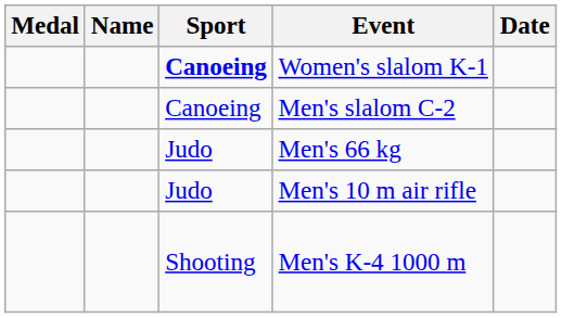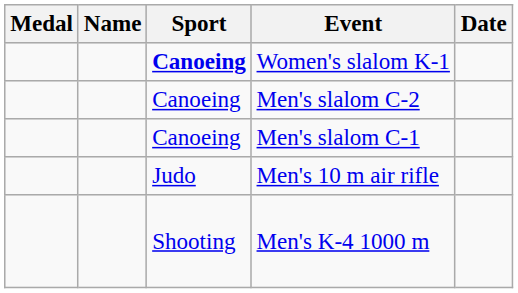 <table class="wikitable sortable" style="font-size:95%">
 <tr>
 <th>Medal</th>
 <th>Name</th>
 <th>Sport</th>
 <th>Event</th>
 <th>Date</th>
 </tr>
 <tr>
 <td></td>
 <td></td>
 <td><strong><a href='#'>Canoeing</a></strong></td>
 <td><a href='#'>Women's slalom K-1</a></td>
 <td></td>
 </tr>
 <tr>
 <td></td>
 <td><br></td>
 <td><a href='#'>Canoeing</a></td>
 <td><a href='#'>Men's slalom C-2</a></td>
 <td></td>
 </tr>
 <tr>
 <td></td>
 <td></td>
-<td><a href='#'>Judo</a></td>
-<td><a href='#'>Men's 66 kg</a></td>
+<td><a href='#'>Canoeing</a></td>
+<td><a href='#'>Men's slalom C-1</a></td>
 <td></td>
 </tr>
 <tr>
 <td></td>
 <td></td>
 <td><a href='#'>Judo</a></td>
 <td><a href='#'>Men's 10 m air rifle</a></td>
 <td></td>
 </tr>
 <tr>
 <td></td>
 <td><br><br><br></td>
 <td><a href='#'>Shooting</a></td>
 <td><a href='#'>Men's K-4 1000 m</a></td>
 <td></td>
 </tr>
 </table>
